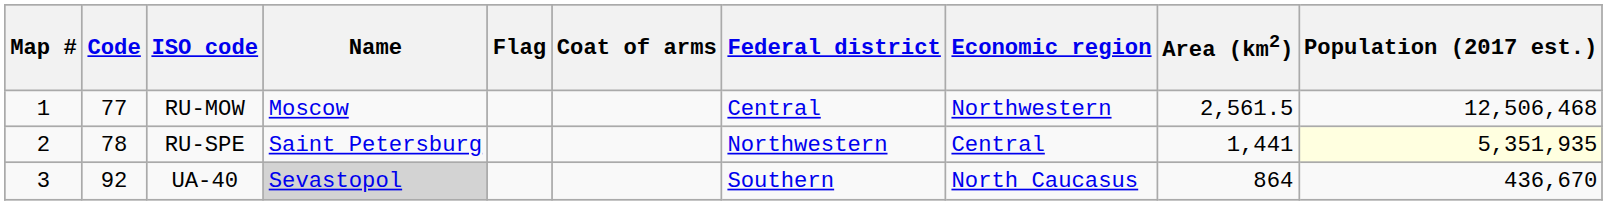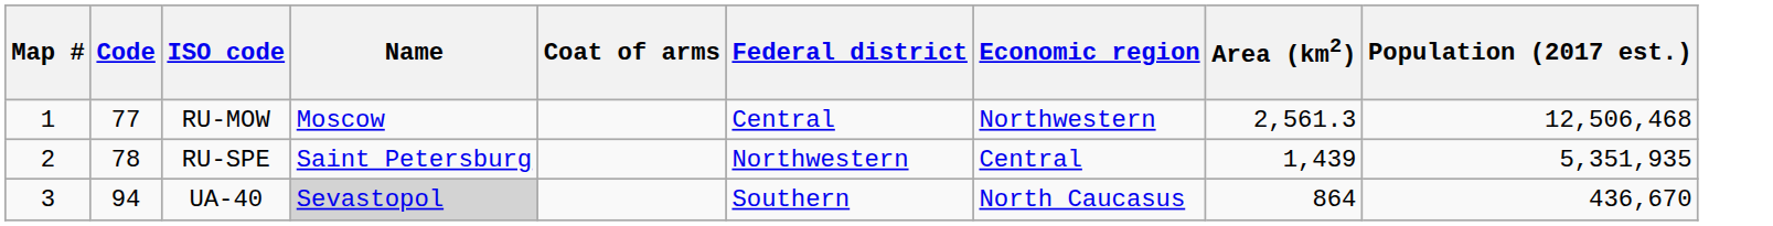 <table class="wikitable sortable" style="text-align:left;">
 <tr style="height:50px;">
 <th>Map #</th>
 <th><a href='#'>Code</a></th>
 <th><a href='#'>ISO code</a></th>
 <th>Name</th>
-<th>Flag</th>
 <th>Coat of arms</th>
 <th><a href='#'>Federal district</a></th>
 <th><a href='#'>Economic region</a></th>
 <th>Area (km<sup>2</sup>)</th>
 <th>Population (2017 est.)</th>
 </tr>
 <tr>
 <td align="center">1</td>
 <td align="center">77</td>
 <td align="center">RU-MOW</td>
 <td><a href='#'>Moscow</a></td>
 <td align="center"></td>
-<td align="center"></td>
 <td><a href='#'>Central</a></td>
 <td><a href='#'>Northwestern</a></td>
-<td align="right">2,561.5</td>
+<td align="right">2,561.3</td>
 <td align="right">12,506,468</td>
 </tr>
 <tr>
 <td align="center">2</td>
 <td align="center">78</td>
 <td align="center">RU-SPE</td>
 <td><a href='#'>Saint Petersburg</a></td>
 <td align="center"></td>
-<td align="center"></td>
 <td><a href='#'>Northwestern</a></td>
 <td><a href='#'>Central</a></td>
-<td align="right">1,441</td>
-<td align="right" style="background: lightyellow;">5,351,935</td>
+<td align="right">1,439</td>
+<td align="right">5,351,935</td>
 </tr>
 <tr>
 <td align="center">3</td>
-<td align="center">92</td>
+<td align="center">94</td>
 <td align="center">UA-40</td>
 <td style="background: lightgrey;"><a href='#'>Sevastopol</a></td>
-<td align="center"></td>
 <td align="center"></td>
 <td><a href='#'>Southern</a></td>
 <td><a href='#'>North Caucasus</a></td>
 <td align="right">864</td>
 <td align="right">436,670</td>
 </tr>
 </table>
